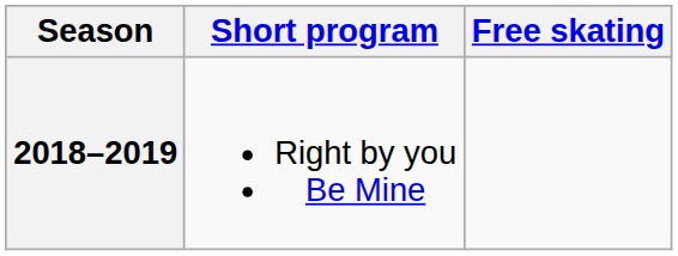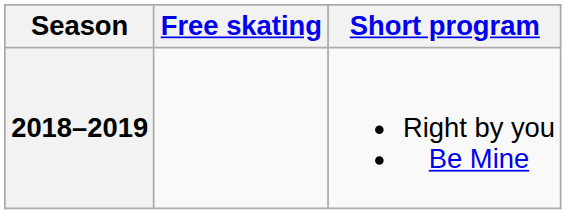 <table class=wikitable style=text-align:center>
 <tr>
 <th>Season</th>
+<th><a href='#'>Free skating</a></th>
 <th><a href='#'>Short program</a></th>
-<th><a href='#'>Free skating</a></th>
 </tr>
 <tr>
 <th>2018–2019</th>
+<td></td>
 <td><br><ul><li>Right by you <br></li><li><a href='#'>Be Mine</a> <br> </li></ul></td>
-<td></td>
 </tr>
 </table>
